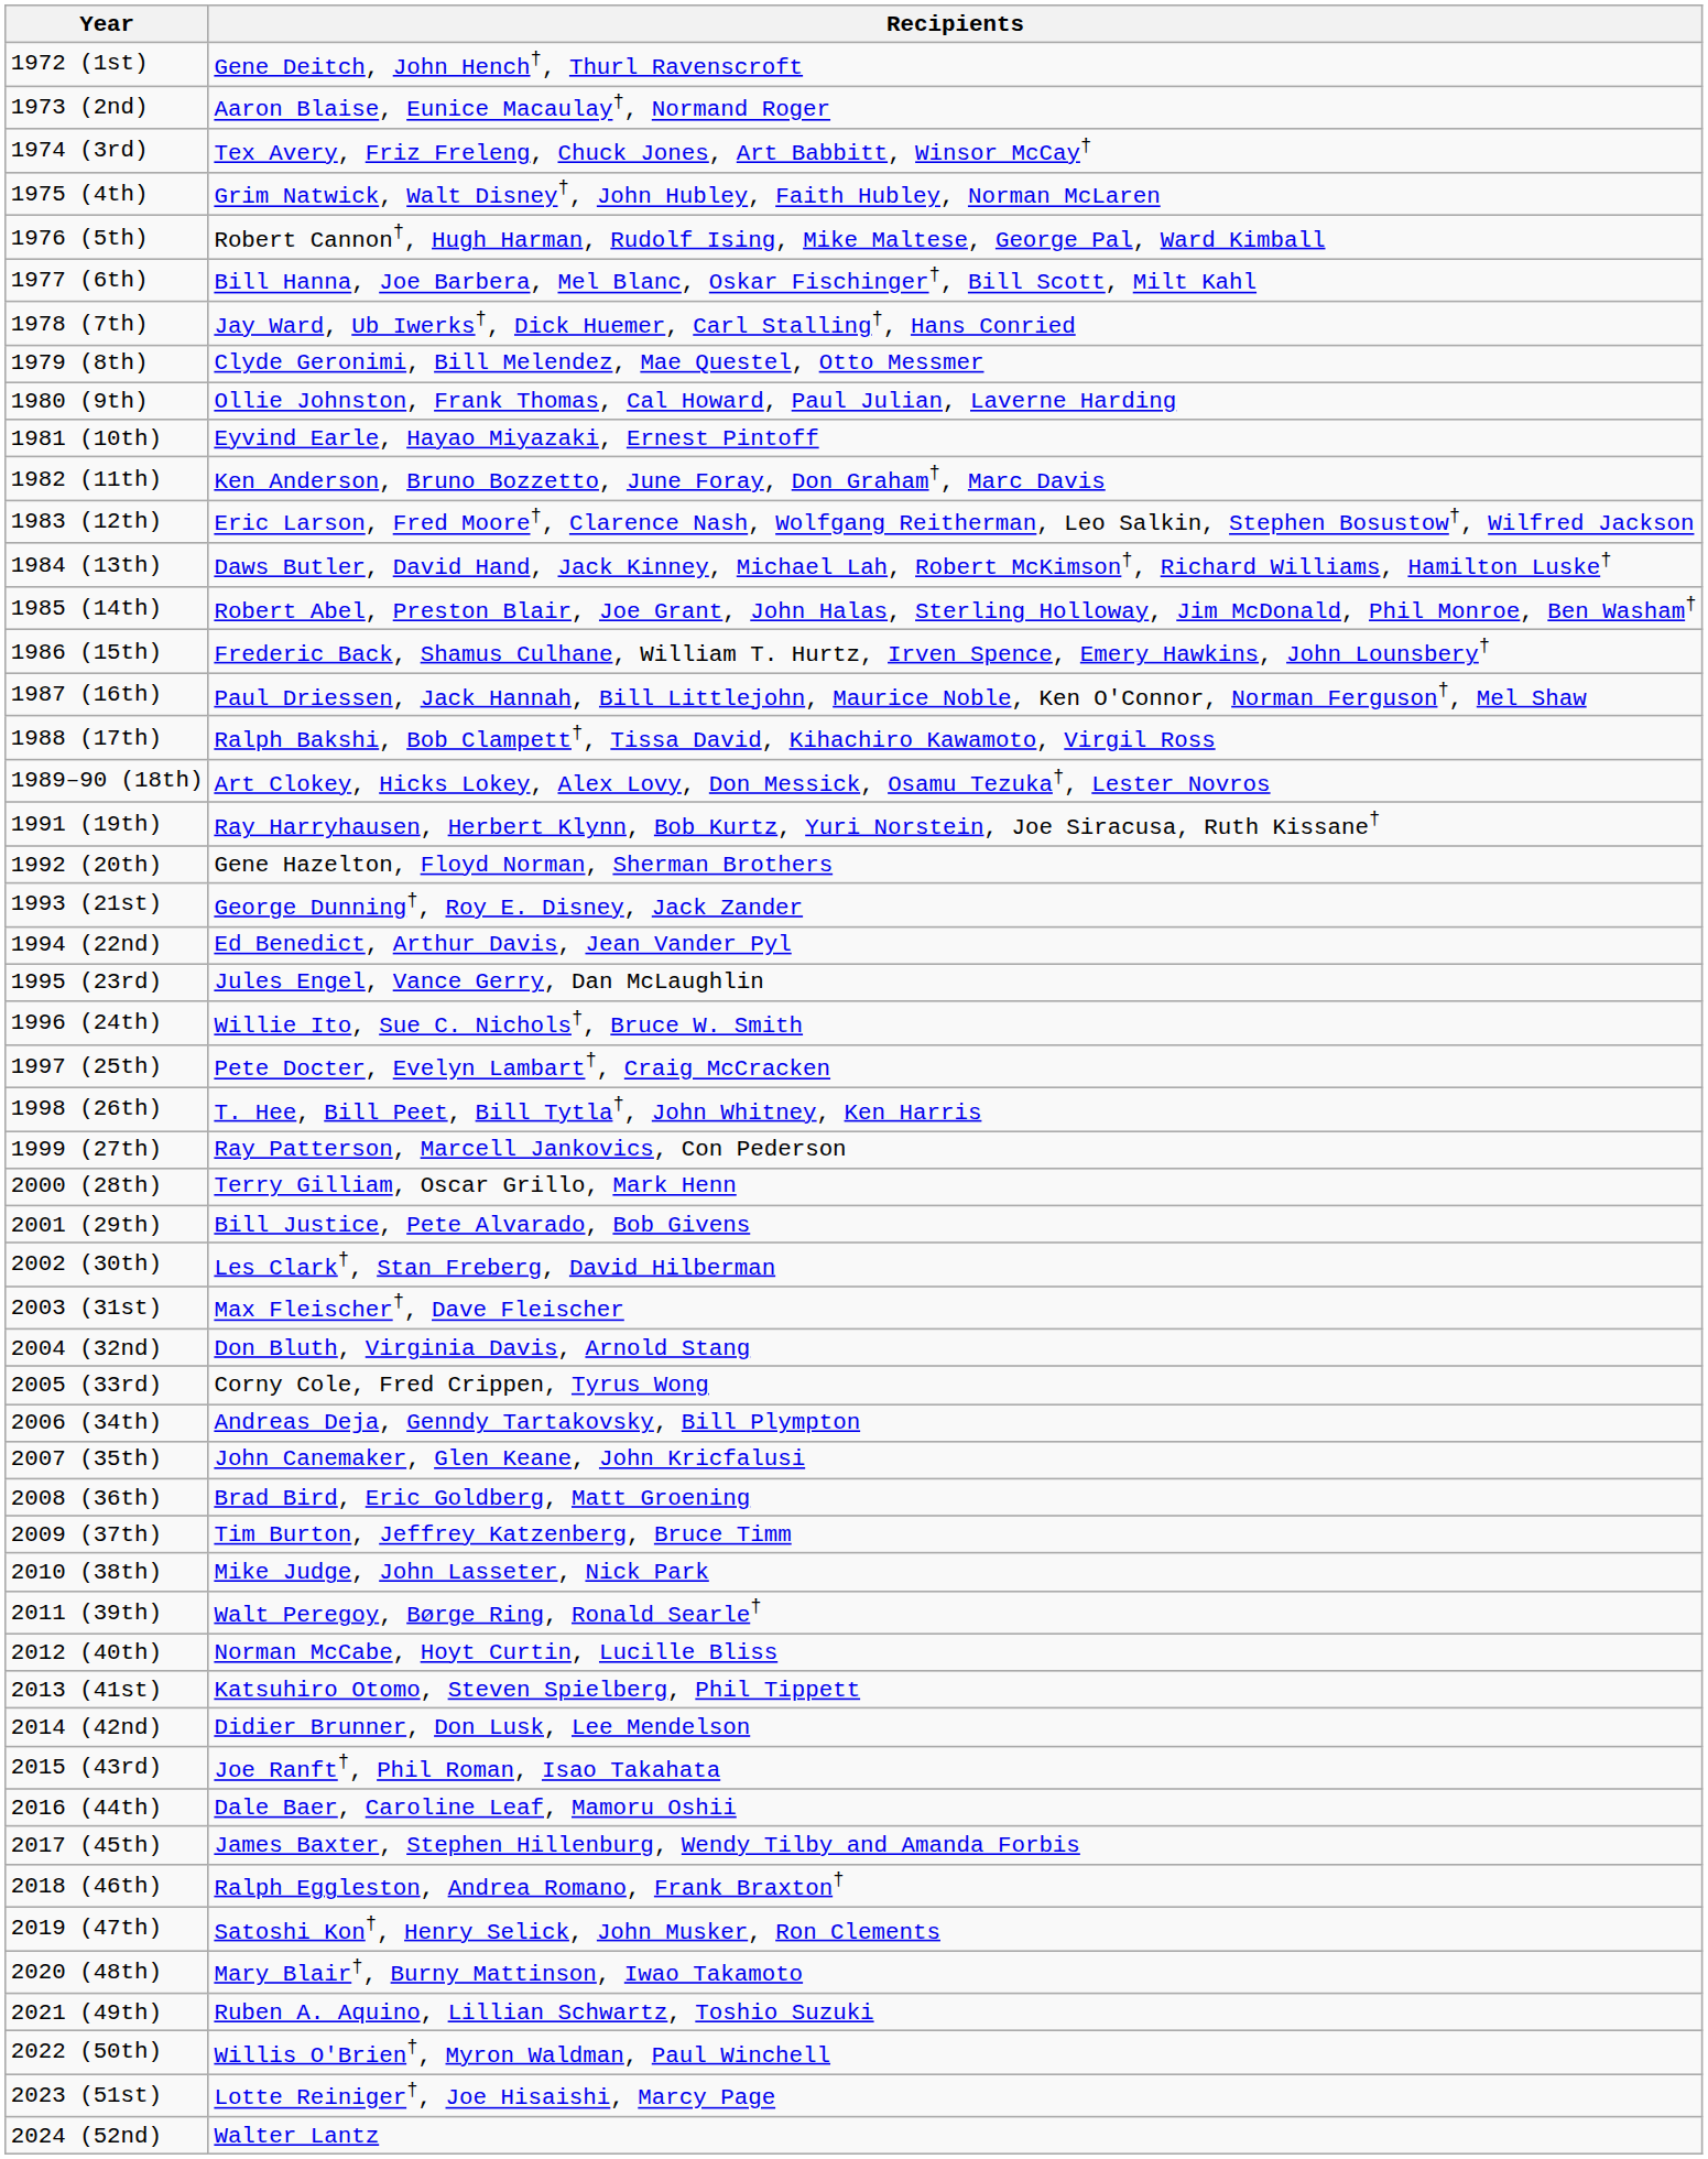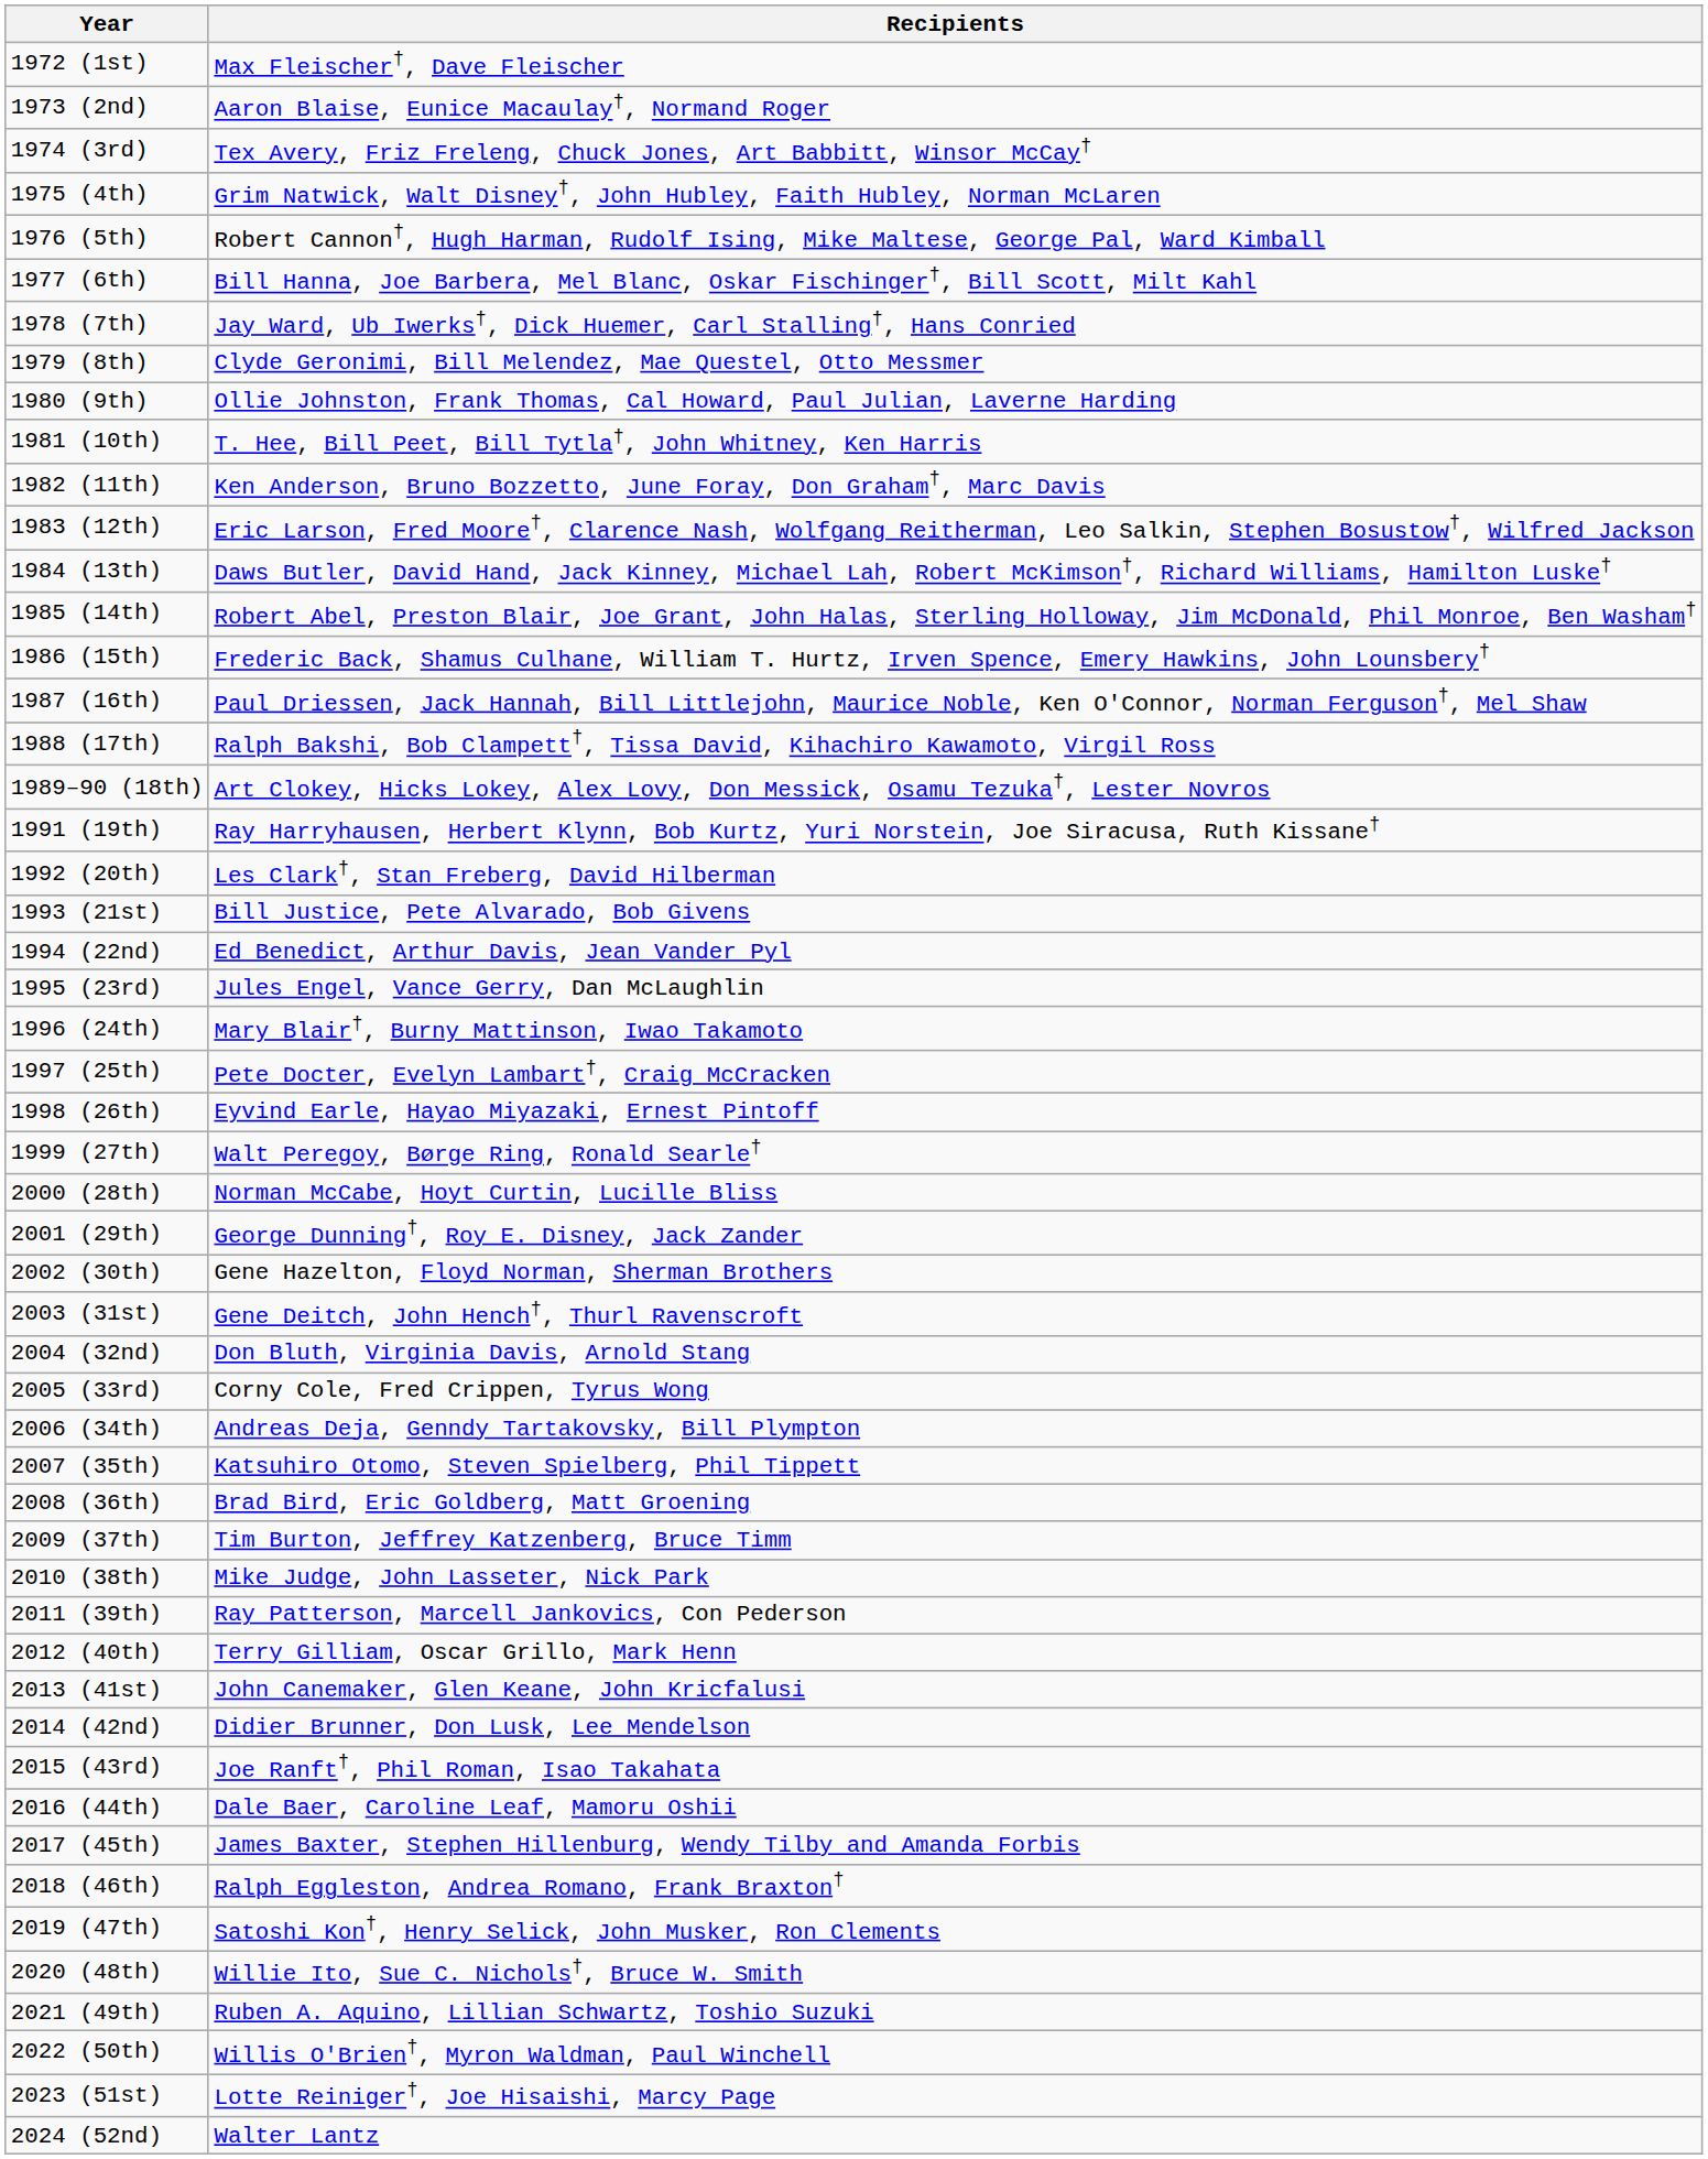 <table class="wikitable">
 <tr>
 <th>Year</th>
 <th>Recipients</th>
 </tr>
 <tr>
 <td>1972 (1st)</td>
-<td><a href='#'>Gene Deitch</a>, <a href='#'>John Hench</a><sup>†</sup>, <a href='#'>Thurl Ravenscroft</a></td>
+<td><a href='#'>Max Fleischer</a><sup>†</sup>, <a href='#'>Dave Fleischer</a></td>
 </tr>
 <tr>
 <td>1973 (2nd)</td>
 <td><a href='#'>Aaron Blaise</a>, <a href='#'>Eunice Macaulay</a><sup>†</sup>, <a href='#'>Normand Roger</a></td>
 </tr>
 <tr>
 <td>1974 (3rd)</td>
 <td><a href='#'>Tex Avery</a>, <a href='#'>Friz Freleng</a>, <a href='#'>Chuck Jones</a>, <a href='#'>Art Babbitt</a>, <a href='#'>Winsor McCay</a><sup>†</sup></td>
 </tr>
 <tr>
 <td>1975 (4th)</td>
 <td><a href='#'>Grim Natwick</a>, <a href='#'>Walt Disney</a><sup>†</sup>, <a href='#'>John Hubley</a>, <a href='#'>Faith Hubley</a>, <a href='#'>Norman McLaren</a></td>
 </tr>
 <tr>
 <td>1976 (5th)</td>
 <td>Robert Cannon<sup>†</sup>, <a href='#'>Hugh Harman</a>, <a href='#'>Rudolf Ising</a>, <a href='#'>Mike Maltese</a>, <a href='#'>George Pal</a>, <a href='#'>Ward Kimball</a></td>
 </tr>
 <tr>
 <td>1977 (6th)</td>
 <td><a href='#'>Bill Hanna</a>, <a href='#'>Joe Barbera</a>, <a href='#'>Mel Blanc</a>, <a href='#'>Oskar Fischinger</a><sup>†</sup>, <a href='#'>Bill Scott</a>, <a href='#'>Milt Kahl</a></td>
 </tr>
 <tr>
 <td>1978 (7th)</td>
 <td><a href='#'>Jay Ward</a>, <a href='#'>Ub Iwerks</a><sup>†</sup>, <a href='#'>Dick Huemer</a>, <a href='#'>Carl Stalling</a><sup>†</sup>, <a href='#'>Hans Conried</a></td>
 </tr>
 <tr>
 <td>1979 (8th)</td>
 <td><a href='#'>Clyde Geronimi</a>, <a href='#'>Bill Melendez</a>, <a href='#'>Mae Questel</a>, <a href='#'>Otto Messmer</a></td>
 </tr>
 <tr>
 <td>1980 (9th)</td>
 <td><a href='#'>Ollie Johnston</a>, <a href='#'>Frank Thomas</a>, <a href='#'>Cal Howard</a>, <a href='#'>Paul Julian</a>, <a href='#'>Laverne Harding</a></td>
 </tr>
 <tr>
 <td>1981 (10th)</td>
-<td><a href='#'>Eyvind Earle</a>, <a href='#'>Hayao Miyazaki</a>, <a href='#'>Ernest Pintoff</a></td>
+<td><a href='#'>T. Hee</a>, <a href='#'>Bill Peet</a>, <a href='#'>Bill Tytla</a><sup>†</sup>, <a href='#'>John Whitney</a>, <a href='#'>Ken Harris</a></td>
 </tr>
 <tr>
 <td>1982 (11th)</td>
 <td><a href='#'>Ken Anderson</a>, <a href='#'>Bruno Bozzetto</a>, <a href='#'>June Foray</a>, <a href='#'>Don Graham</a><sup>†</sup>, <a href='#'>Marc Davis</a></td>
 </tr>
 <tr>
 <td>1983 (12th)</td>
 <td><a href='#'>Eric Larson</a>, <a href='#'>Fred Moore</a><sup>†</sup>, <a href='#'>Clarence Nash</a>, <a href='#'>Wolfgang Reitherman</a>, Leo Salkin, <a href='#'>Stephen Bosustow</a><sup>†</sup>, <a href='#'>Wilfred Jackson</a></td>
 </tr>
 <tr>
 <td>1984 (13th)</td>
 <td><a href='#'>Daws Butler</a>, <a href='#'>David Hand</a>, <a href='#'>Jack Kinney</a>, <a href='#'>Michael Lah</a>, <a href='#'>Robert McKimson</a><sup>†</sup>, <a href='#'>Richard Williams</a>, <a href='#'>Hamilton Luske</a><sup>†</sup></td>
 </tr>
 <tr>
 <td>1985 (14th)</td>
 <td><a href='#'>Robert Abel</a>, <a href='#'>Preston Blair</a>, <a href='#'>Joe Grant</a>, <a href='#'>John Halas</a>, <a href='#'>Sterling Holloway</a>, <a href='#'>Jim McDonald</a>, <a href='#'>Phil Monroe</a>, <a href='#'>Ben Washam</a><sup>†</sup></td>
 </tr>
 <tr>
 <td>1986 (15th)</td>
 <td><a href='#'>Frederic Back</a>, <a href='#'>Shamus Culhane</a>, William T. Hurtz, <a href='#'>Irven Spence</a>, <a href='#'>Emery Hawkins</a>, <a href='#'>John Lounsbery</a><sup>†</sup></td>
 </tr>
 <tr>
 <td>1987 (16th)</td>
 <td><a href='#'>Paul Driessen</a>, <a href='#'>Jack Hannah</a>, <a href='#'>Bill Littlejohn</a>, <a href='#'>Maurice Noble</a>, Ken O'Connor, <a href='#'>Norman Ferguson</a><sup>†</sup>, <a href='#'>Mel Shaw</a></td>
 </tr>
 <tr>
 <td>1988 (17th)</td>
 <td><a href='#'>Ralph Bakshi</a>, <a href='#'>Bob Clampett</a><sup>†</sup>, <a href='#'>Tissa David</a>, <a href='#'>Kihachiro Kawamoto</a>, <a href='#'>Virgil Ross</a></td>
 </tr>
 <tr>
 <td>1989–90 (18th)</td>
 <td><a href='#'>Art Clokey</a>, <a href='#'>Hicks Lokey</a>, <a href='#'>Alex Lovy</a>, <a href='#'>Don Messick</a>, <a href='#'>Osamu Tezuka</a><sup>†</sup>, <a href='#'>Lester Novros</a></td>
 </tr>
 <tr>
 <td>1991 (19th)</td>
 <td><a href='#'>Ray Harryhausen</a>, <a href='#'>Herbert Klynn</a>, <a href='#'>Bob Kurtz</a>, <a href='#'>Yuri Norstein</a>, Joe Siracusa, Ruth Kissane<sup>†</sup></td>
 </tr>
 <tr>
 <td>1992 (20th)</td>
-<td>Gene Hazelton, <a href='#'>Floyd Norman</a>, <a href='#'>Sherman Brothers</a></td>
+<td><a href='#'>Les Clark</a><sup>†</sup>, <a href='#'>Stan Freberg</a>, <a href='#'>David Hilberman</a></td>
 </tr>
 <tr>
 <td>1993 (21st)</td>
-<td><a href='#'>George Dunning</a><sup>†</sup>, <a href='#'>Roy E. Disney</a>, <a href='#'>Jack Zander</a></td>
+<td><a href='#'>Bill Justice</a>, <a href='#'>Pete Alvarado</a>, <a href='#'>Bob Givens</a></td>
 </tr>
 <tr>
 <td>1994 (22nd)</td>
 <td><a href='#'>Ed Benedict</a>, <a href='#'>Arthur Davis</a>, <a href='#'>Jean Vander Pyl</a></td>
 </tr>
 <tr>
 <td>1995 (23rd)</td>
 <td><a href='#'>Jules Engel</a>, <a href='#'>Vance Gerry</a>, Dan McLaughlin</td>
 </tr>
 <tr>
 <td>1996 (24th)</td>
-<td><a href='#'>Willie Ito</a>, <a href='#'>Sue C. Nichols</a><sup>†</sup>, <a href='#'>Bruce W. Smith</a></td>
+<td><a href='#'>Mary Blair</a><sup>†</sup>, <a href='#'>Burny Mattinson</a>, <a href='#'>Iwao Takamoto</a></td>
 </tr>
 <tr>
 <td>1997 (25th)</td>
 <td><a href='#'>Pete Docter</a>, <a href='#'>Evelyn Lambart</a><sup>†</sup>, <a href='#'>Craig McCracken</a></td>
 </tr>
 <tr>
 <td>1998 (26th)</td>
-<td><a href='#'>T. Hee</a>, <a href='#'>Bill Peet</a>, <a href='#'>Bill Tytla</a><sup>†</sup>, <a href='#'>John Whitney</a>, <a href='#'>Ken Harris</a></td>
+<td><a href='#'>Eyvind Earle</a>, <a href='#'>Hayao Miyazaki</a>, <a href='#'>Ernest Pintoff</a></td>
 </tr>
 <tr>
 <td>1999 (27th)</td>
-<td><a href='#'>Ray Patterson</a>, <a href='#'>Marcell Jankovics</a>, Con Pederson</td>
+<td><a href='#'>Walt Peregoy</a>, <a href='#'>Børge Ring</a>, <a href='#'>Ronald Searle</a><sup>†</sup></td>
 </tr>
 <tr>
 <td>2000 (28th)</td>
-<td><a href='#'>Terry Gilliam</a>, Oscar Grillo, <a href='#'>Mark Henn</a></td>
+<td><a href='#'>Norman McCabe</a>, <a href='#'>Hoyt Curtin</a>, <a href='#'>Lucille Bliss</a></td>
 </tr>
 <tr>
 <td>2001 (29th)</td>
-<td><a href='#'>Bill Justice</a>, <a href='#'>Pete Alvarado</a>, <a href='#'>Bob Givens</a></td>
+<td><a href='#'>George Dunning</a><sup>†</sup>, <a href='#'>Roy E. Disney</a>, <a href='#'>Jack Zander</a></td>
 </tr>
 <tr>
 <td>2002 (30th)</td>
-<td><a href='#'>Les Clark</a><sup>†</sup>, <a href='#'>Stan Freberg</a>, <a href='#'>David Hilberman</a></td>
+<td>Gene Hazelton, <a href='#'>Floyd Norman</a>, <a href='#'>Sherman Brothers</a></td>
 </tr>
 <tr>
 <td>2003 (31st)</td>
-<td><a href='#'>Max Fleischer</a><sup>†</sup>, <a href='#'>Dave Fleischer</a></td>
+<td><a href='#'>Gene Deitch</a>, <a href='#'>John Hench</a><sup>†</sup>, <a href='#'>Thurl Ravenscroft</a></td>
 </tr>
 <tr>
 <td>2004 (32nd)</td>
 <td><a href='#'>Don Bluth</a>, <a href='#'>Virginia Davis</a>, <a href='#'>Arnold Stang</a></td>
 </tr>
 <tr>
 <td>2005 (33rd)</td>
 <td>Corny Cole, Fred Crippen, <a href='#'>Tyrus Wong</a></td>
 </tr>
 <tr>
 <td>2006 (34th)</td>
 <td><a href='#'>Andreas Deja</a>, <a href='#'>Genndy Tartakovsky</a>, <a href='#'>Bill Plympton</a></td>
 </tr>
 <tr>
 <td>2007 (35th)</td>
-<td><a href='#'>John Canemaker</a>, <a href='#'>Glen Keane</a>, <a href='#'>John Kricfalusi</a></td>
+<td><a href='#'>Katsuhiro Otomo</a>, <a href='#'>Steven Spielberg</a>, <a href='#'>Phil Tippett</a></td>
 </tr>
 <tr>
 <td>2008 (36th)</td>
 <td><a href='#'>Brad Bird</a>, <a href='#'>Eric Goldberg</a>, <a href='#'>Matt Groening</a></td>
 </tr>
 <tr>
 <td>2009 (37th)</td>
 <td><a href='#'>Tim Burton</a>, <a href='#'>Jeffrey Katzenberg</a>, <a href='#'>Bruce Timm</a></td>
 </tr>
 <tr>
 <td>2010 (38th)</td>
 <td><a href='#'>Mike Judge</a>, <a href='#'>John Lasseter</a>, <a href='#'>Nick Park</a></td>
 </tr>
 <tr>
 <td>2011 (39th)</td>
-<td><a href='#'>Walt Peregoy</a>, <a href='#'>Børge Ring</a>, <a href='#'>Ronald Searle</a><sup>†</sup></td>
+<td><a href='#'>Ray Patterson</a>, <a href='#'>Marcell Jankovics</a>, Con Pederson</td>
 </tr>
 <tr>
 <td>2012 (40th)</td>
-<td><a href='#'>Norman McCabe</a>, <a href='#'>Hoyt Curtin</a>, <a href='#'>Lucille Bliss</a></td>
+<td><a href='#'>Terry Gilliam</a>, Oscar Grillo, <a href='#'>Mark Henn</a></td>
 </tr>
 <tr>
 <td>2013 (41st)</td>
-<td><a href='#'>Katsuhiro Otomo</a>, <a href='#'>Steven Spielberg</a>, <a href='#'>Phil Tippett</a></td>
+<td><a href='#'>John Canemaker</a>, <a href='#'>Glen Keane</a>, <a href='#'>John Kricfalusi</a></td>
 </tr>
 <tr>
 <td>2014 (42nd)</td>
 <td><a href='#'>Didier Brunner</a>, <a href='#'>Don Lusk</a>, <a href='#'>Lee Mendelson</a></td>
 </tr>
 <tr>
 <td>2015 (43rd)</td>
 <td><a href='#'>Joe Ranft</a><sup>†</sup>, <a href='#'>Phil Roman</a>, <a href='#'>Isao Takahata</a></td>
 </tr>
 <tr>
 <td>2016 (44th)</td>
 <td><a href='#'>Dale Baer</a>, <a href='#'>Caroline Leaf</a>, <a href='#'>Mamoru Oshii</a></td>
 </tr>
 <tr>
 <td>2017 (45th)</td>
 <td><a href='#'>James Baxter</a>, <a href='#'>Stephen Hillenburg</a>, <a href='#'>Wendy Tilby and Amanda Forbis</a></td>
 </tr>
 <tr>
 <td>2018 (46th)</td>
 <td><a href='#'>Ralph Eggleston</a>, <a href='#'>Andrea Romano</a>, <a href='#'>Frank Braxton</a><sup>†</sup></td>
 </tr>
 <tr>
 <td>2019 (47th)</td>
 <td><a href='#'>Satoshi Kon</a><sup>†</sup>, <a href='#'>Henry Selick</a>, <a href='#'>John Musker</a>, <a href='#'>Ron Clements</a></td>
 </tr>
 <tr>
 <td>2020 (48th)</td>
-<td><a href='#'>Mary Blair</a><sup>†</sup>, <a href='#'>Burny Mattinson</a>, <a href='#'>Iwao Takamoto</a></td>
+<td><a href='#'>Willie Ito</a>, <a href='#'>Sue C. Nichols</a><sup>†</sup>, <a href='#'>Bruce W. Smith</a></td>
 </tr>
 <tr>
 <td>2021 (49th)</td>
 <td><a href='#'>Ruben A. Aquino</a>, <a href='#'>Lillian Schwartz</a>, <a href='#'>Toshio Suzuki</a></td>
 </tr>
 <tr>
 <td>2022 (50th)</td>
 <td><a href='#'>Willis O'Brien</a><sup>†</sup>, <a href='#'>Myron Waldman</a>, <a href='#'>Paul Winchell</a></td>
 </tr>
 <tr>
 <td>2023 (51st)</td>
 <td><a href='#'>Lotte Reiniger</a><sup>†</sup>, <a href='#'>Joe Hisaishi</a>, <a href='#'>Marcy Page</a></td>
 </tr>
 <tr>
 <td>2024 (52nd)</td>
 <td><a href='#'>Walter Lantz</a></td>
 </tr>
 </table>
